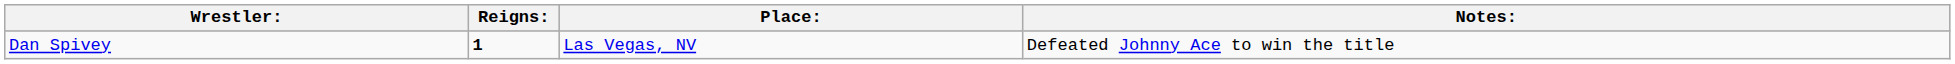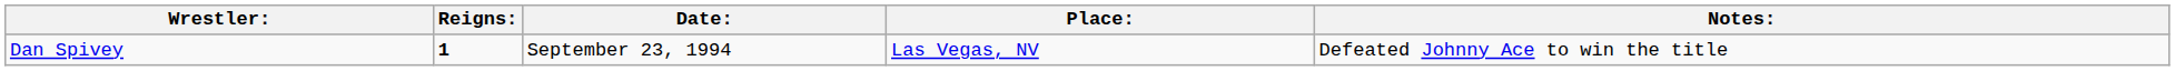 <table class="sortable wikitable" style="font-size:85%; text-align:left; width:100%;">
 <tr>
 <th width=20%>Wrestler:</th>
 <th width=3%>Reigns:</th>
+<th width=17%>Date:</th>
 <th width=20%>Place:</th>
 <th width=40%>Notes:</th>
 </tr>
 <tr>
 <td><a href='#'>Dan Spivey</a></td>
 <td><strong>1</strong></td>
+<td>September 23, 1994</td>
 <td><a href='#'>Las Vegas, NV</a></td>
 <td>Defeated <a href='#'>Johnny Ace</a> to win the title</td>
 </tr>
 </table>
